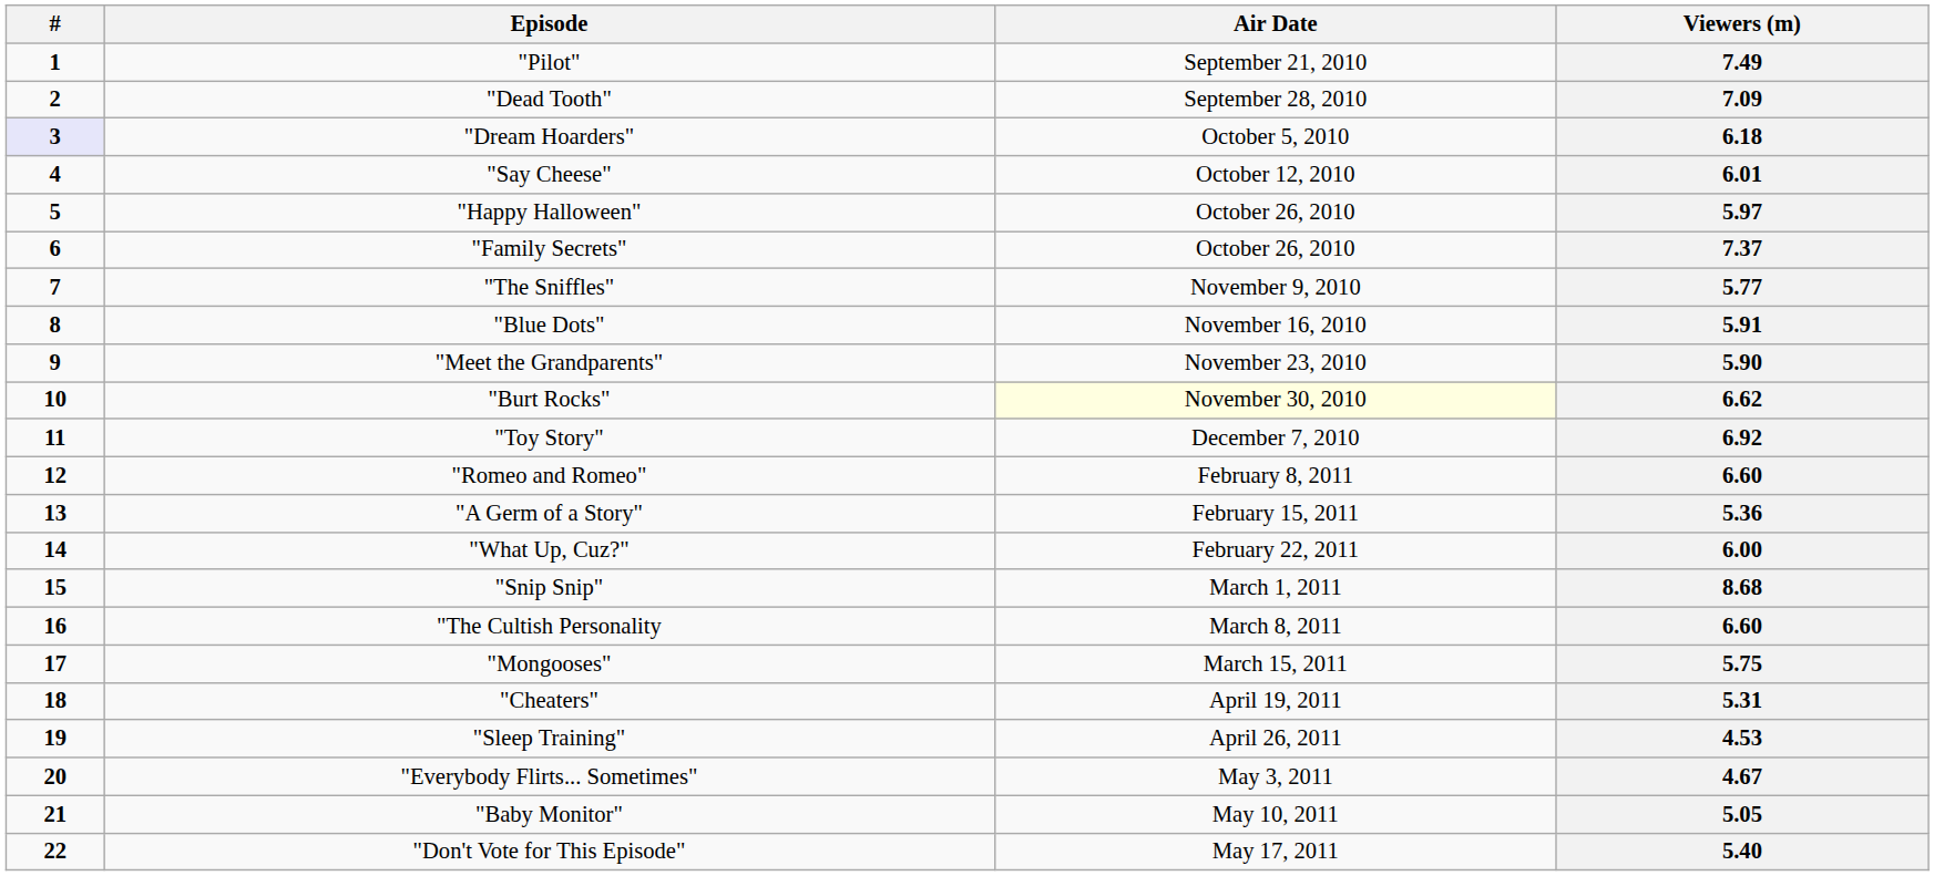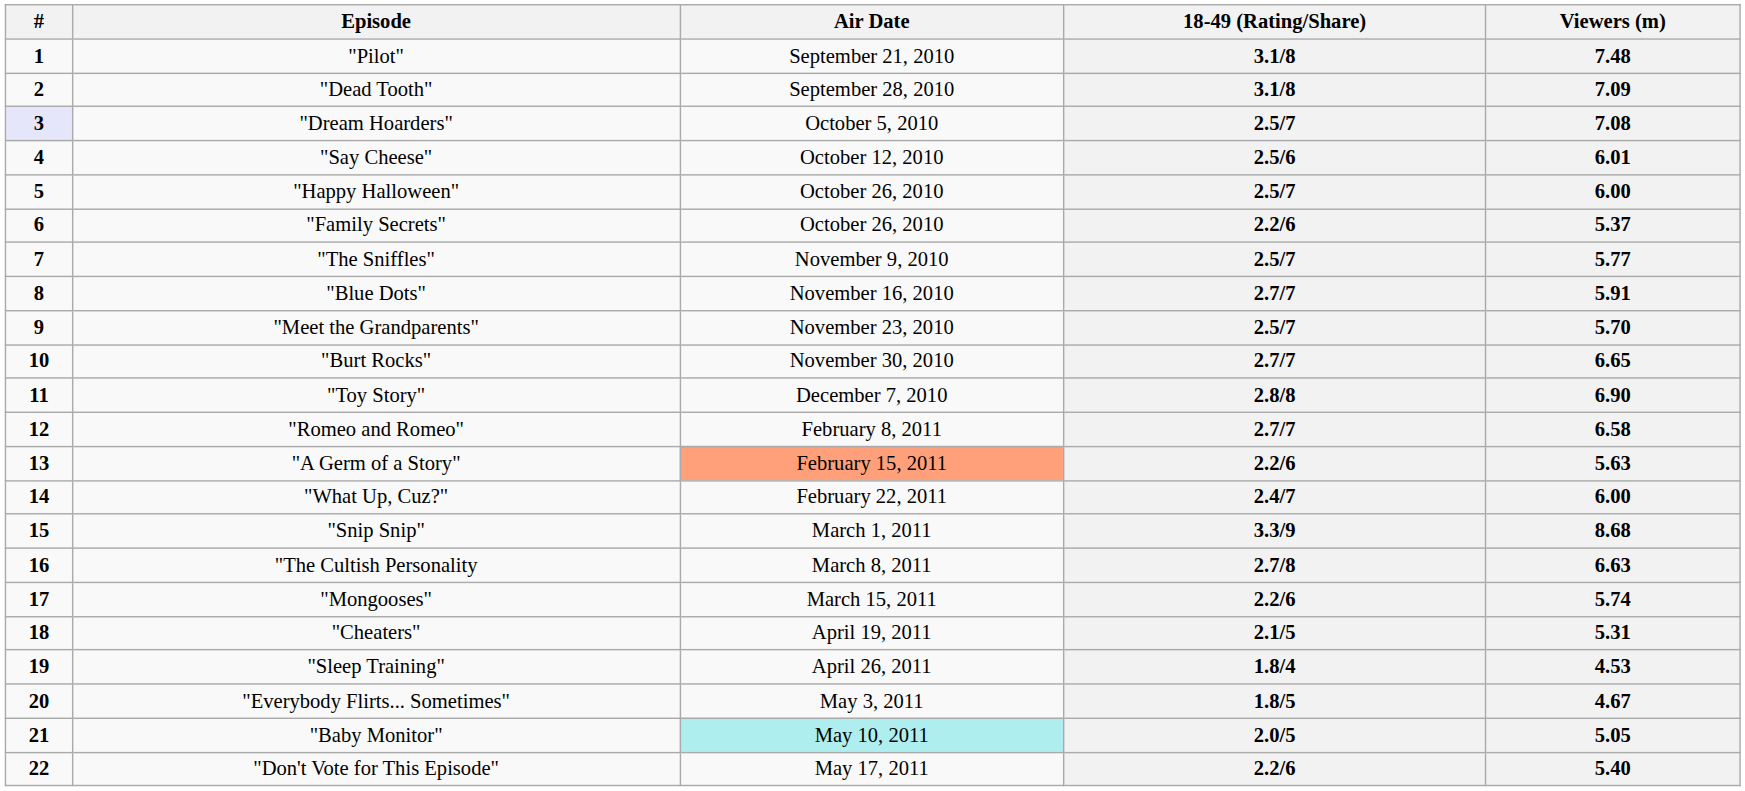 <table class="wikitable" style="font-size:90%; text-align:center; width: 96%; margin-left: auto; margin-right: auto;">
 <tr>
 <th>#</th>
 <th>Episode</th>
 <th>Air Date</th>
+<th>18-49 (Rating/Share)</th>
 <th>Viewers (m)</th>
 </tr>
 <tr>
 <td style="text-align:center"><strong>1</strong></td>
 <td>"Pilot"</td>
 <td>September 21, 2010</td>
-<th style="text-align:center">7.49</th>
+<th style="text-align:center">3.1/8</th>
+<th style="text-align:center">7.48</th>
 </tr>
 <tr>
 <td style="text-align:center"><strong>2</strong></td>
 <td>"Dead Tooth"</td>
 <td>September 28, 2010</td>
+<th style="text-align:center">3.1/8</th>
 <th style="text-align:center">7.09</th>
 </tr>
 <tr>
 <td style="background: lavender; text-align:center"><strong>3</strong></td>
 <td>"Dream Hoarders"</td>
 <td>October 5, 2010</td>
-<th style="text-align:center">6.18</th>
+<th style="text-align:center">2.5/7</th>
+<th style="text-align:center">7.08</th>
 </tr>
 <tr>
 <td style="text-align:center"><strong>4</strong></td>
 <td>"Say Cheese"</td>
 <td>October 12, 2010</td>
+<th style="text-align:center">2.5/6</th>
 <th style="text-align:center">6.01</th>
 </tr>
 <tr>
 <td style="text-align:center"><strong>5</strong></td>
 <td>"Happy Halloween"</td>
 <td>October 26, 2010</td>
-<th style="text-align:center">5.97</th>
+<th style="text-align:center">2.5/7</th>
+<th style="text-align:center">6.00</th>
 </tr>
 <tr>
 <td style="text-align:center"><strong>6</strong></td>
 <td>"Family Secrets"</td>
 <td>October 26, 2010</td>
-<th style="text-align:center">7.37</th>
+<th style="text-align:center">2.2/6</th>
+<th style="text-align:center">5.37</th>
 </tr>
 <tr>
 <td style="text-align:center"><strong>7</strong></td>
 <td>"The Sniffles"</td>
 <td>November 9, 2010</td>
+<th style="text-align:center">2.5/7</th>
 <th style="text-align:center">5.77</th>
 </tr>
 <tr>
 <td style="text-align:center"><strong>8</strong></td>
 <td>"Blue Dots"</td>
 <td>November 16, 2010</td>
+<th style="text-align:center">2.7/7</th>
 <th style="text-align:center">5.91</th>
 </tr>
 <tr>
 <td style="text-align:center"><strong>9</strong></td>
 <td>"Meet the Grandparents"</td>
 <td>November 23, 2010</td>
-<th style="text-align:center">5.90</th>
+<th style="text-align:center">2.5/7</th>
+<th style="text-align:center">5.70</th>
 </tr>
 <tr>
 <td style="text-align:center"><strong>10</strong></td>
 <td>"Burt Rocks"</td>
-<td style="background: lightyellow;">November 30, 2010</td>
-<th style="text-align:center">6.62</th>
+<td>November 30, 2010</td>
+<th style="text-align:center">2.7/7</th>
+<th style="text-align:center">6.65</th>
 </tr>
 <tr>
 <td style="text-align:center"><strong>11</strong></td>
 <td>"Toy Story"</td>
 <td>December 7, 2010</td>
-<th style="text-align:center">6.92</th>
+<th style="text-align:center">2.8/8</th>
+<th style="text-align:center">6.90</th>
 </tr>
 <tr>
 <td style="text-align:center"><strong>12</strong></td>
 <td>"Romeo and Romeo"</td>
 <td>February 8, 2011</td>
-<th style="text-align:center">6.60</th>
+<th style="text-align:center">2.7/7</th>
+<th style="text-align:center">6.58</th>
 </tr>
 <tr>
 <td style="text-align:center"><strong>13</strong></td>
 <td>"A Germ of a Story"</td>
-<td>February 15, 2011</td>
-<th style="text-align:center">5.36</th>
+<td style="background: lightsalmon;">February 15, 2011</td>
+<th style="text-align:center">2.2/6</th>
+<th style="text-align:center">5.63</th>
 </tr>
 <tr>
 <td style="text-align:center"><strong>14</strong></td>
 <td>"What Up, Cuz?"</td>
 <td>February 22, 2011</td>
+<th style="text-align:center">2.4/7</th>
 <th style="text-align:center">6.00</th>
 </tr>
 <tr>
 <td style="text-align:center"><strong>15</strong></td>
 <td>"Snip Snip"</td>
 <td>March 1, 2011</td>
+<th style="text-align:center">3.3/9</th>
 <th style="text-align:center">8.68</th>
 </tr>
 <tr>
 <td style="text-align:center"><strong>16</strong></td>
 <td>"The Cultish Personality</td>
 <td>March 8, 2011</td>
-<th style="text-align:center">6.60</th>
+<th style="text-align:center">2.7/8</th>
+<th style="text-align:center">6.63</th>
 </tr>
 <tr>
 <td style="text-align:center"><strong>17</strong></td>
 <td>"Mongooses"</td>
 <td>March 15, 2011</td>
-<th style="text-align:center">5.75</th>
+<th style="text-align:center">2.2/6</th>
+<th style="text-align:center">5.74</th>
 </tr>
 <tr>
 <td style="text-align:center"><strong>18</strong></td>
 <td>"Cheaters"</td>
 <td>April 19, 2011</td>
+<th style="text-align:center">2.1/5</th>
 <th style="text-align:center">5.31</th>
 </tr>
 <tr>
 <td style="text-align:center"><strong>19</strong></td>
 <td>"Sleep Training"</td>
 <td>April 26, 2011</td>
+<th style="text-align:center">1.8/4</th>
 <th style="text-align:center">4.53</th>
 </tr>
 <tr>
 <td style="text-align:center"><strong>20</strong></td>
 <td>"Everybody Flirts... Sometimes"</td>
 <td>May 3, 2011</td>
+<th style="text-align:center">1.8/5</th>
 <th style="text-align:center">4.67</th>
 </tr>
 <tr>
 <td style="text-align:center"><strong>21</strong></td>
 <td>"Baby Monitor"</td>
-<td>May 10, 2011</td>
+<td style="background: paleturquoise;">May 10, 2011</td>
+<th style="text-align:center">2.0/5</th>
 <th style="text-align:center">5.05</th>
 </tr>
 <tr>
 <td style="text-align:center"><strong>22</strong></td>
 <td>"Don't Vote for This Episode"</td>
 <td>May 17, 2011</td>
+<th style="text-align:center">2.2/6</th>
 <th style="text-align:center">5.40</th>
 </tr>
 </table>
